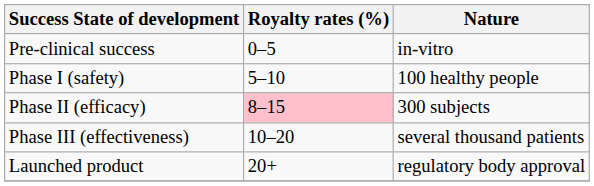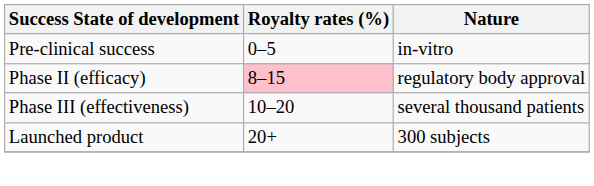 <table class="wikitable">
 <tr>
 <th>Success State of development</th>
 <th>Royalty rates (%)</th>
 <th>Nature</th>
 </tr>
 <tr>
 <td>Pre-clinical success</td>
 <td>0–5</td>
 <td>in-vitro</td>
 </tr>
 <tr>
-<td>Phase I (safety)</td>
-<td>5–10</td>
-<td>100 healthy people</td>
-</tr>
-<tr>
 <td>Phase II (efficacy)</td>
 <td style="background: pink;">8–15</td>
-<td>300 subjects</td>
+<td>regulatory body approval</td>
 </tr>
 <tr>
 <td>Phase III (effectiveness)</td>
 <td>10–20</td>
 <td>several thousand patients</td>
 </tr>
 <tr>
 <td>Launched product</td>
 <td>20+</td>
-<td>regulatory body approval</td>
+<td>300 subjects</td>
 </tr>
 <tr>
 </tr>
 </table>
